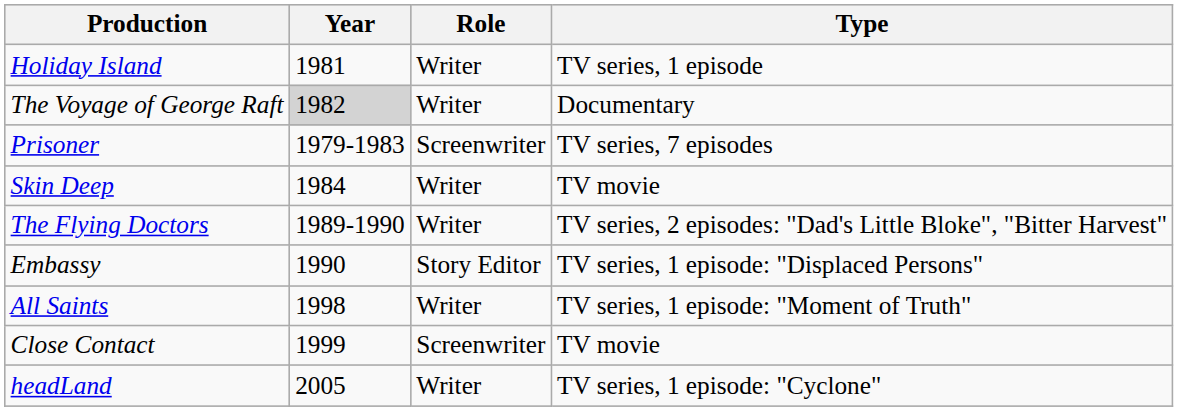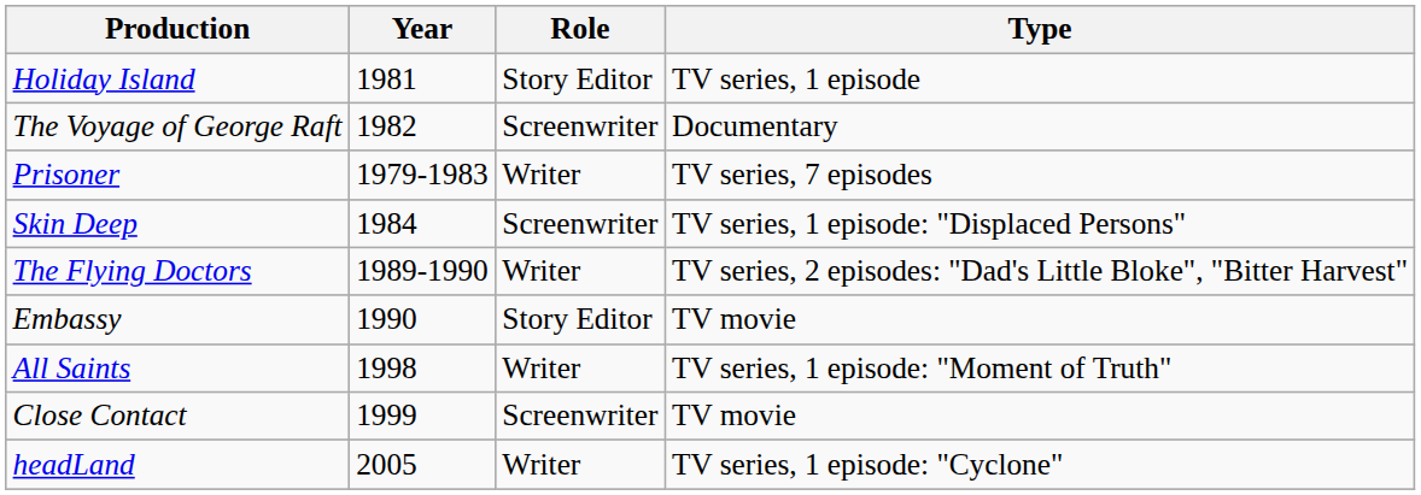 <table class="wikitable">
 <tr>
 <th>Production</th>
 <th>Year</th>
 <th>Role</th>
 <th>Type</th>
 </tr>
 <tr>
 <td><em><a href='#'>Holiday Island</a></em></td>
 <td>1981</td>
-<td>Writer</td>
+<td>Story Editor</td>
 <td>TV series, 1 episode</td>
 </tr>
 <tr>
 <td><em>The Voyage of George Raft</em></td>
-<td style="background: lightgrey;">1982</td>
-<td>Writer</td>
+<td>1982</td>
+<td>Screenwriter</td>
 <td>Documentary</td>
 </tr>
 <tr>
 <td><em><a href='#'>Prisoner</a></em></td>
 <td>1979-1983</td>
-<td>Screenwriter</td>
+<td>Writer</td>
 <td>TV series, 7 episodes</td>
 </tr>
 <tr>
 <td><em><a href='#'>Skin Deep</a></em></td>
 <td>1984</td>
-<td>Writer</td>
-<td>TV movie</td>
+<td>Screenwriter</td>
+<td>TV series, 1 episode: "Displaced Persons"</td>
 </tr>
 <tr>
 <td><em><a href='#'>The Flying Doctors</a></em></td>
 <td>1989-1990</td>
 <td>Writer</td>
 <td>TV series, 2 episodes: "Dad's Little Bloke", "Bitter Harvest"</td>
 </tr>
 <tr>
 <td><em>Embassy</em></td>
 <td>1990</td>
 <td>Story Editor</td>
-<td>TV series, 1 episode: "Displaced Persons"</td>
+<td>TV movie</td>
 </tr>
 <tr>
 <td><em><a href='#'>All Saints</a></em></td>
 <td>1998</td>
 <td>Writer</td>
 <td>TV series, 1 episode: "Moment of Truth"</td>
 </tr>
 <tr>
 <td><em>Close Contact</em></td>
 <td>1999</td>
 <td>Screenwriter</td>
 <td>TV movie</td>
 </tr>
 <tr>
 <td><em><a href='#'>headLand</a></em></td>
 <td>2005</td>
 <td>Writer</td>
 <td>TV series, 1 episode: "Cyclone"</td>
 </tr>
 </table>
